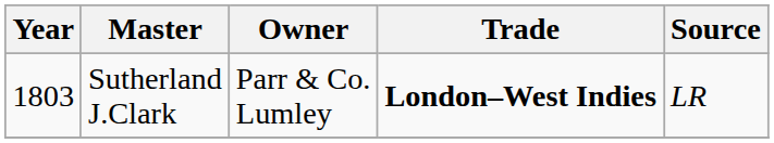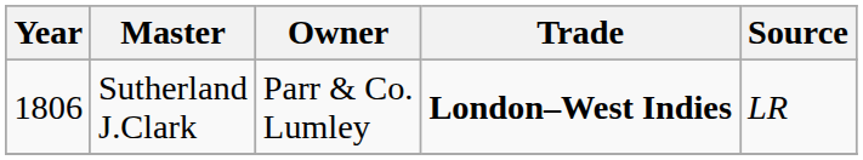 <table class=" wikitable">
 <tr>
 <th>Year</th>
 <th>Master</th>
 <th>Owner</th>
 <th>Trade</th>
 <th>Source</th>
 </tr>
 <tr>
-<td>1803</td>
+<td>1806</td>
 <td>Sutherland<br>J.Clark</td>
 <td>Parr & Co.<br>Lumley</td>
 <td><strong>London–West Indies</strong></td>
 <td><em>LR</em></td>
 </tr>
 <tr>
 </tr>
 </table>
